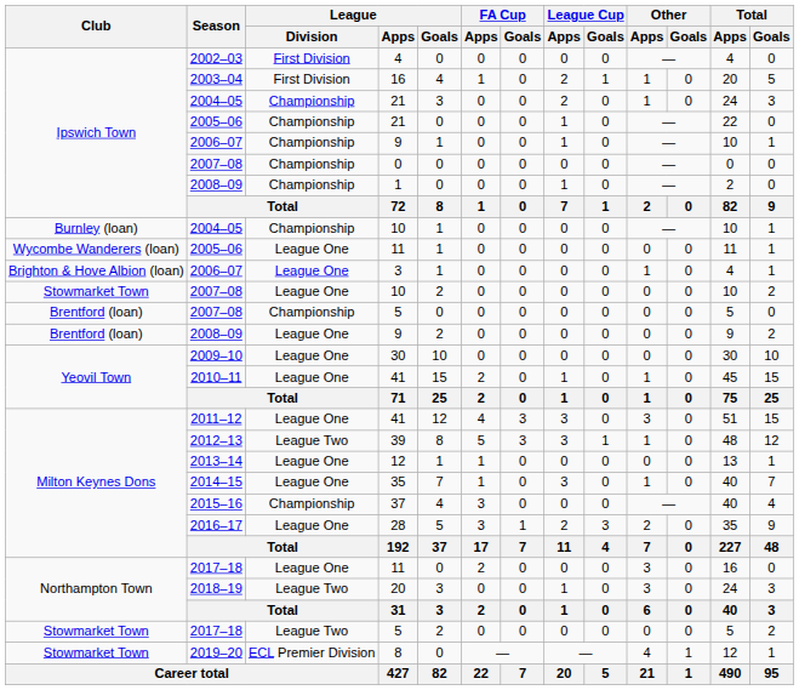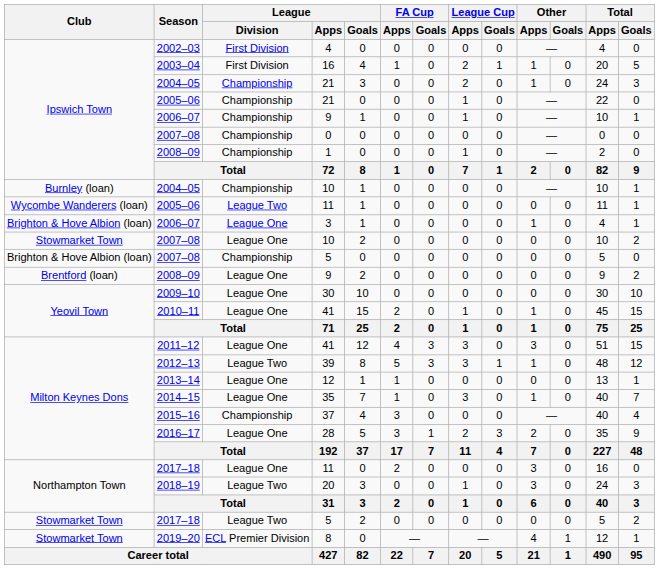 <table class="wikitable" style="text-align: center">
 <tr>
 <th rowspan="2">Club</th>
 <th rowspan="2">Season</th>
 <th colspan="3">League</th>
 <th colspan="2"><a href='#'>FA Cup</a></th>
 <th colspan="2"><a href='#'>League Cup</a></th>
 <th colspan="2">Other</th>
 <th colspan="2">Total</th>
 </tr>
 <tr>
 <th>Division</th>
 <th>Apps</th>
 <th>Goals</th>
 <th>Apps</th>
 <th>Goals</th>
 <th>Apps</th>
 <th>Goals</th>
 <th>Apps</th>
 <th>Goals</th>
 <th>Apps</th>
 <th>Goals</th>
 </tr>
 <tr>
 <td rowspan="8"><a href='#'>Ipswich Town</a></td>
 <td><a href='#'>2002–03</a></td>
 <td><a href='#'>First Division</a></td>
 <td>4</td>
 <td>0</td>
 <td>0</td>
 <td>0</td>
 <td>0</td>
 <td>0</td>
 <td colspan="2">—</td>
 <td>4</td>
 <td>0</td>
 </tr>
 <tr>
 <td><a href='#'>2003–04</a></td>
 <td>First Division</td>
 <td>16</td>
 <td>4</td>
 <td>1</td>
 <td>0</td>
 <td>2</td>
 <td>1</td>
 <td>1</td>
 <td>0</td>
 <td>20</td>
 <td>5</td>
 </tr>
 <tr>
 <td><a href='#'>2004–05</a></td>
 <td><a href='#'>Championship</a></td>
 <td>21</td>
 <td>3</td>
 <td>0</td>
 <td>0</td>
 <td>2</td>
 <td>0</td>
 <td>1</td>
 <td>0</td>
 <td>24</td>
 <td>3</td>
 </tr>
 <tr>
 <td><a href='#'>2005–06</a></td>
 <td>Championship</td>
 <td>21</td>
 <td>0</td>
 <td>0</td>
 <td>0</td>
 <td>1</td>
 <td>0</td>
 <td colspan="2">—</td>
 <td>22</td>
 <td>0</td>
 </tr>
 <tr>
 <td><a href='#'>2006–07</a></td>
 <td>Championship</td>
 <td>9</td>
 <td>1</td>
 <td>0</td>
 <td>0</td>
 <td>1</td>
 <td>0</td>
 <td colspan="2">—</td>
 <td>10</td>
 <td>1</td>
 </tr>
 <tr>
 <td><a href='#'>2007–08</a></td>
 <td>Championship</td>
 <td>0</td>
 <td>0</td>
 <td>0</td>
 <td>0</td>
 <td>0</td>
 <td>0</td>
 <td colspan="2">—</td>
 <td>0</td>
 <td>0</td>
 </tr>
 <tr>
 <td><a href='#'>2008–09</a></td>
 <td>Championship</td>
 <td>1</td>
 <td>0</td>
 <td>0</td>
 <td>0</td>
 <td>1</td>
 <td>0</td>
 <td colspan="2">—</td>
 <td>2</td>
 <td>0</td>
 </tr>
 <tr>
 <th colspan="2">Total</th>
 <th>72</th>
 <th>8</th>
 <th>1</th>
 <th>0</th>
 <th>7</th>
 <th>1</th>
 <th>2</th>
 <th>0</th>
 <th>82</th>
 <th>9</th>
 </tr>
 <tr>
 <td><a href='#'>Burnley</a> (loan)</td>
 <td><a href='#'>2004–05</a></td>
 <td>Championship</td>
 <td>10</td>
 <td>1</td>
 <td>0</td>
 <td>0</td>
 <td>0</td>
 <td>0</td>
 <td colspan="2">—</td>
 <td>10</td>
 <td>1</td>
 </tr>
 <tr>
 <td><a href='#'>Wycombe Wanderers</a> (loan)</td>
 <td><a href='#'>2005–06</a></td>
-<td>League One</td>
+<td><a href='#'>League Two</a></td>
 <td>11</td>
 <td>1</td>
 <td>0</td>
 <td>0</td>
 <td>0</td>
 <td>0</td>
 <td>0</td>
 <td>0</td>
 <td>11</td>
 <td>1</td>
 </tr>
 <tr>
 <td><a href='#'>Brighton & Hove Albion</a> (loan)</td>
 <td><a href='#'>2006–07</a></td>
 <td><a href='#'>League One</a></td>
 <td>3</td>
 <td>1</td>
 <td>0</td>
 <td>0</td>
 <td>0</td>
 <td>0</td>
 <td>1</td>
 <td>0</td>
 <td>4</td>
 <td>1</td>
 </tr>
 <tr>
 <td><a href='#'>Stowmarket Town</a></td>
 <td><a href='#'>2007–08</a></td>
 <td>League One</td>
 <td>10</td>
 <td>2</td>
 <td>0</td>
 <td>0</td>
 <td>0</td>
 <td>0</td>
 <td>0</td>
 <td>0</td>
 <td>10</td>
 <td>2</td>
 </tr>
 <tr>
-<td><a href='#'>Brentford</a> (loan)</td>
+<td>Brighton & Hove Albion (loan)</td>
 <td><a href='#'>2007–08</a></td>
 <td>Championship</td>
 <td>5</td>
 <td>0</td>
 <td>0</td>
 <td>0</td>
 <td>0</td>
 <td>0</td>
 <td>0</td>
 <td>0</td>
 <td>5</td>
 <td>0</td>
 </tr>
 <tr>
 <td><a href='#'>Brentford</a> (loan)</td>
 <td><a href='#'>2008–09</a></td>
 <td>League One</td>
 <td>9</td>
 <td>2</td>
 <td>0</td>
 <td>0</td>
 <td>0</td>
 <td>0</td>
 <td>0</td>
 <td>0</td>
 <td>9</td>
 <td>2</td>
 </tr>
 <tr>
 <td rowspan="3"><a href='#'>Yeovil Town</a></td>
 <td><a href='#'>2009–10</a></td>
 <td>League One</td>
 <td>30</td>
 <td>10</td>
 <td>0</td>
 <td>0</td>
 <td>0</td>
 <td>0</td>
 <td>0</td>
 <td>0</td>
 <td>30</td>
 <td>10</td>
 </tr>
 <tr>
 <td><a href='#'>2010–11</a></td>
 <td>League One</td>
 <td>41</td>
 <td>15</td>
 <td>2</td>
 <td>0</td>
 <td>1</td>
 <td>0</td>
 <td>1</td>
 <td>0</td>
 <td>45</td>
 <td>15</td>
 </tr>
 <tr>
 <th colspan="2">Total</th>
 <th>71</th>
 <th>25</th>
 <th>2</th>
 <th>0</th>
 <th>1</th>
 <th>0</th>
 <th>1</th>
 <th>0</th>
 <th>75</th>
 <th>25</th>
 </tr>
 <tr>
 <td rowspan="7"><a href='#'>Milton Keynes Dons</a></td>
 <td><a href='#'>2011–12</a></td>
 <td>League One</td>
 <td>41</td>
 <td>12</td>
 <td>4</td>
 <td>3</td>
 <td>3</td>
 <td>0</td>
 <td>3</td>
 <td>0</td>
 <td>51</td>
 <td>15</td>
 </tr>
 <tr>
 <td><a href='#'>2012–13</a></td>
 <td>League Two</td>
 <td>39</td>
 <td>8</td>
 <td>5</td>
 <td>3</td>
 <td>3</td>
 <td>1</td>
 <td>1</td>
 <td>0</td>
 <td>48</td>
 <td>12</td>
 </tr>
 <tr>
 <td><a href='#'>2013–14</a></td>
 <td>League One</td>
 <td>12</td>
 <td>1</td>
 <td>1</td>
 <td>0</td>
 <td>0</td>
 <td>0</td>
 <td>0</td>
 <td>0</td>
 <td>13</td>
 <td>1</td>
 </tr>
 <tr>
 <td><a href='#'>2014–15</a></td>
 <td>League One</td>
 <td>35</td>
 <td>7</td>
 <td>1</td>
 <td>0</td>
 <td>3</td>
 <td>0</td>
 <td>1</td>
 <td>0</td>
 <td>40</td>
 <td>7</td>
 </tr>
 <tr>
 <td><a href='#'>2015–16</a></td>
 <td>Championship</td>
 <td>37</td>
 <td>4</td>
 <td>3</td>
 <td>0</td>
 <td>0</td>
 <td>0</td>
 <td colspan="2">—</td>
 <td>40</td>
 <td>4</td>
 </tr>
 <tr>
 <td><a href='#'>2016–17</a></td>
 <td>League One</td>
 <td>28</td>
 <td>5</td>
 <td>3</td>
 <td>1</td>
 <td>2</td>
 <td>3</td>
 <td>2</td>
 <td>0</td>
 <td>35</td>
 <td>9</td>
 </tr>
 <tr>
 <th colspan="2">Total</th>
 <th>192</th>
 <th>37</th>
 <th>17</th>
 <th>7</th>
 <th>11</th>
 <th>4</th>
 <th>7</th>
 <th>0</th>
 <th>227</th>
 <th>48</th>
 </tr>
 <tr>
 <td rowspan="3">Northampton Town</td>
 <td><a href='#'>2017–18</a></td>
 <td>League One</td>
 <td>11</td>
 <td>0</td>
 <td>2</td>
 <td>0</td>
 <td>0</td>
 <td>0</td>
 <td>3</td>
 <td>0</td>
 <td>16</td>
 <td>0</td>
 </tr>
 <tr>
 <td><a href='#'>2018–19</a></td>
 <td>League Two</td>
 <td>20</td>
 <td>3</td>
 <td>0</td>
 <td>0</td>
 <td>1</td>
 <td>0</td>
 <td>3</td>
 <td>0</td>
 <td>24</td>
 <td>3</td>
 </tr>
 <tr>
 <th colspan="2">Total</th>
 <th>31</th>
 <th>3</th>
 <th>2</th>
 <th>0</th>
 <th>1</th>
 <th>0</th>
 <th>6</th>
 <th>0</th>
 <th>40</th>
 <th>3</th>
 </tr>
 <tr>
 <td><a href='#'>Stowmarket Town</a></td>
 <td><a href='#'>2017–18</a></td>
 <td>League Two</td>
 <td>5</td>
 <td>2</td>
 <td>0</td>
 <td>0</td>
 <td>0</td>
 <td>0</td>
 <td>0</td>
 <td>0</td>
 <td>5</td>
 <td>2</td>
 </tr>
 <tr>
 <td><a href='#'>Stowmarket Town</a></td>
 <td><a href='#'>2019–20</a></td>
 <td><a href='#'>ECL</a> Premier Division</td>
 <td>8</td>
 <td>0</td>
 <td colspan="2">—</td>
 <td colspan="2">—</td>
 <td>4</td>
 <td>1</td>
 <td>12</td>
 <td>1</td>
 </tr>
 <tr>
 <th colspan="3">Career total</th>
 <th>427</th>
 <th>82</th>
 <th>22</th>
 <th>7</th>
 <th>20</th>
 <th>5</th>
 <th>21</th>
 <th>1</th>
 <th>490</th>
 <th>95</th>
 </tr>
 </table>
